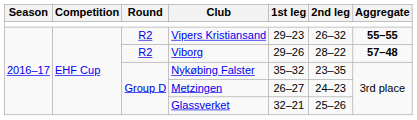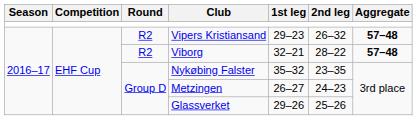 <table class="wikitable">
 <tr>
 <th>Season</th>
 <th>Competition</th>
 <th>Round</th>
 <th>Club</th>
 <th>1st leg</th>
 <th>2nd leg</th>
 <th>Aggregate</th>
 </tr>
 <tr>
 <td colspan="7" bgcolor=white></td>
 </tr>
 <tr>
 <td rowspan="5"><a href='#'>2016–17</a></td>
 <td rowspan="5"><a href='#'>EHF Cup</a></td>
 <td style="text-align:center;"><a href='#'>R2</a></td>
 <td> <a href='#'>Vipers Kristiansand</a></td>
 <td style="text-align:center;">29–23</td>
 <td style="text-align:center;">26–32</td>
-<td style="text-align:center;"><strong>55–55</strong></td>
+<td style="text-align:center;"><strong>57–48</strong></td>
 </tr>
 <tr>
 <td style="text-align:center;"><a href='#'>R2</a></td>
 <td> <a href='#'>Viborg</a></td>
-<td style="text-align:center;">29–26</td>
+<td style="text-align:center;">32–21</td>
 <td style="text-align:center;">28–22</td>
 <td style="text-align:center;"><strong>57–48</strong></td>
 </tr>
 <tr>
 <td rowspan="3" style="text-align:center;"><a href='#'>Group D</a></td>
 <td> <a href='#'>Nykøbing Falster</a></td>
 <td style="text-align:center;">35–32</td>
 <td style="text-align:center;">23–35</td>
 <td rowspan="3" style="text-align:center;">3rd place</td>
 </tr>
 <tr>
 <td> <a href='#'>Metzingen</a></td>
 <td style="text-align:center;">26–27</td>
 <td style="text-align:center;">24–23</td>
 </tr>
 <tr>
 <td> <a href='#'>Glassverket</a></td>
-<td style="text-align:center;">32–21</td>
+<td style="text-align:center;">29–26</td>
 <td style="text-align:center;">25–26</td>
 </tr>
 </table>
